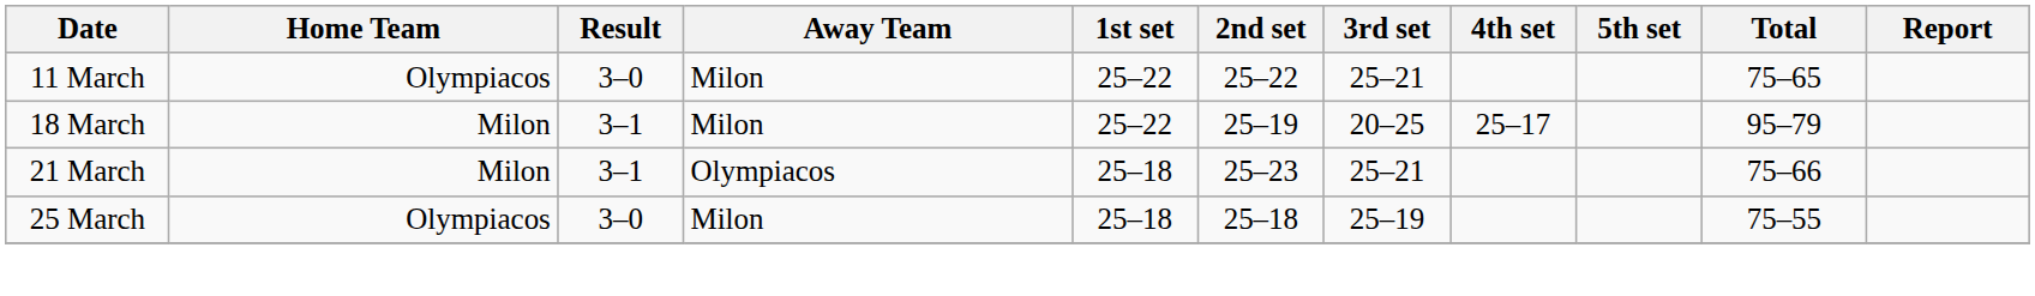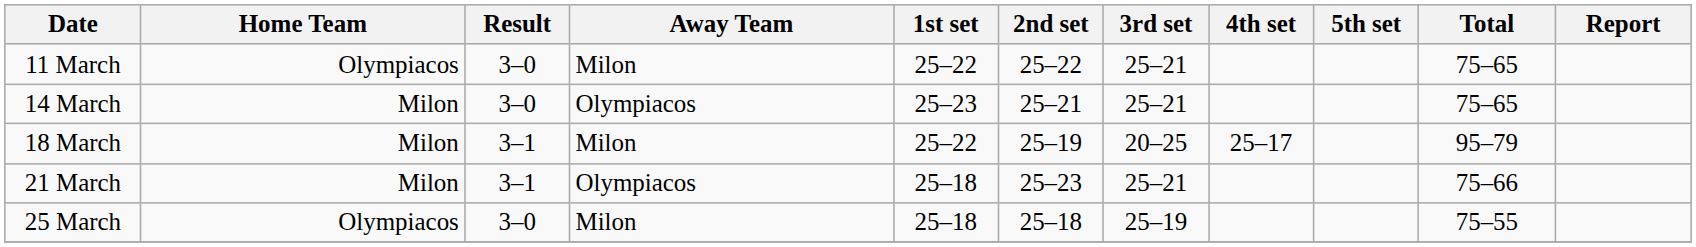 <table class="wikitable" style="text-align: center; font-size:100%">
 <tr>
 <th width="80">Date</th>
 <th width="200">Home Team</th>
 <th width="60">Result</th>
 <th width="200">Away Team</th>
 <th width="60">1st set</th>
 <th width="60">2nd set</th>
 <th width="60">3rd set</th>
 <th width="60">4th set</th>
 <th width="60">5th set</th>
 <th width="80">Total</th>
 <th width="80">Report</th>
 </tr>
 <tr>
 <td>11 March</td>
 <td align=right>Olympiacos</td>
 <td>3–0</td>
 <td align=left>Milon</td>
 <td>25–22</td>
 <td>25–22</td>
+<td>25–21</td>
+<td></td>
+<td></td>
+<td>75–65</td>
+<td></td>
+</tr>
+<tr>
+<td>14 March</td>
+<td align=right>Milon</td>
+<td>3–0</td>
+<td align=left>Olympiacos</td>
+<td>25–23</td>
+<td>25–21</td>
 <td>25–21</td>
 <td></td>
 <td></td>
 <td>75–65</td>
 <td></td>
 </tr>
 <tr>
 <td>18 March</td>
 <td align=right>Milon</td>
 <td>3–1</td>
 <td align=left>Milon</td>
 <td>25–22</td>
 <td>25–19</td>
 <td>20–25</td>
 <td>25–17</td>
 <td></td>
 <td>95–79</td>
 <td><br></td>
 </tr>
 <tr>
 <td>21 March</td>
 <td align=right>Milon</td>
 <td>3–1</td>
 <td align=left>Olympiacos</td>
 <td>25–18</td>
 <td>25–23</td>
 <td>25–21</td>
 <td></td>
 <td></td>
 <td>75–66</td>
 <td></td>
 </tr>
 <tr>
 <td>25 March</td>
 <td align=right>Olympiacos</td>
 <td>3–0</td>
 <td align=left>Milon</td>
 <td>25–18</td>
 <td>25–18</td>
 <td>25–19</td>
 <td></td>
 <td></td>
 <td>75–55</td>
 <td></td>
 </tr>
 <tr>
 </tr>
 </table>
